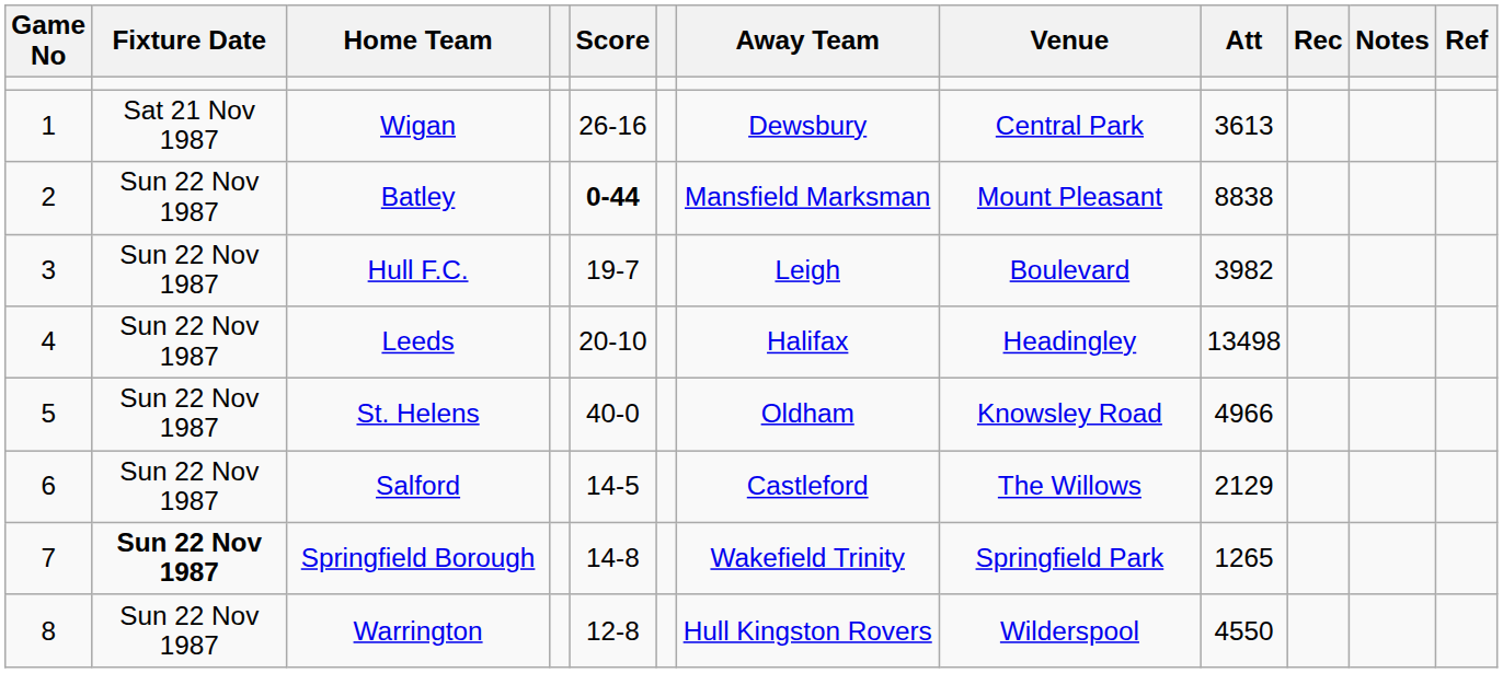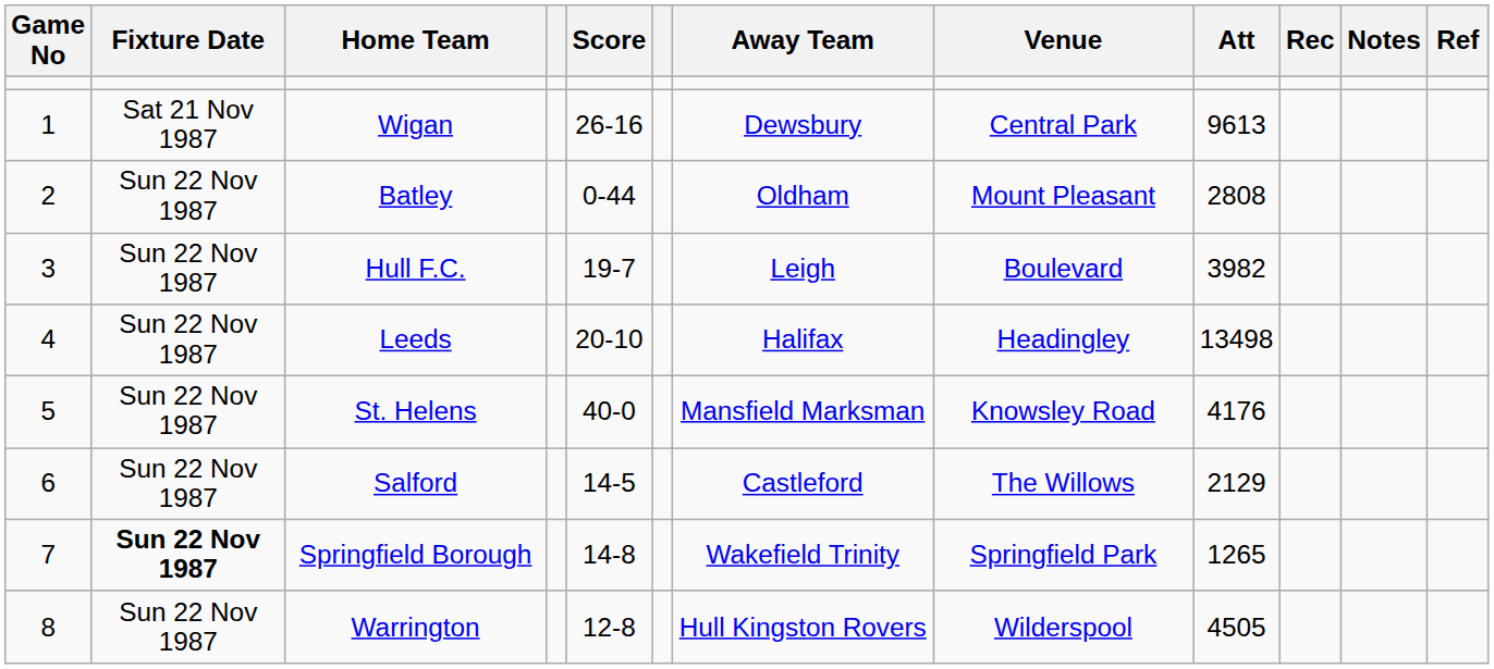 <table class="wikitable" style="text-align:center;">
 <tr>
 <th width=10 abbr="No">Game No</th>
 <th width=110 abbr="Date">Fixture Date</th>
 <th width=150 abbr="Home Team">Home Team</th>
 <th width=5 abbr="space"></th>
 <th width=20 abbr="Score">Score</th>
 <th width=5 abbr="space"></th>
 <th width=150 abbr="Away Team">Away Team</th>
 <th width=150 abbr="Venue">Venue</th>
 <th width=30 abbr="Att">Att</th>
 <th width=30 abbr="Rec">Rec</th>
 <th width=20 abbr="Notes">Notes</th>
 <th width=30 abbr="Ref">Ref</th>
 </tr>
 <tr>
 <td></td>
 <td></td>
 <td></td>
 <td></td>
 <td></td>
 <td></td>
 <td></td>
 <td></td>
 <td></td>
 <td></td>
 <td></td>
 <td></td>
 </tr>
 <tr>
 <td>1</td>
 <td>Sat 21 Nov 1987</td>
 <td><a href='#'>Wigan</a></td>
 <td></td>
 <td>26-16</td>
 <td></td>
 <td><a href='#'>Dewsbury</a></td>
 <td><a href='#'>Central Park</a></td>
-<td>3613</td>
+<td>9613</td>
 <td></td>
 <td></td>
 <td></td>
 </tr>
 <tr>
 <td>2</td>
 <td>Sun 22 Nov 1987</td>
 <td><a href='#'>Batley</a></td>
 <td></td>
-<td><strong>0-44</strong></td>
+<td>0-44</td>
 <td></td>
-<td><a href='#'>Mansfield Marksman</a></td>
+<td><a href='#'>Oldham</a></td>
 <td><a href='#'>Mount Pleasant</a></td>
-<td>8838</td>
+<td>2808</td>
 <td></td>
 <td></td>
 <td></td>
 </tr>
 <tr>
 <td>3</td>
 <td>Sun 22 Nov 1987</td>
 <td><a href='#'>Hull F.C.</a></td>
 <td></td>
 <td>19-7</td>
 <td></td>
 <td><a href='#'>Leigh</a></td>
 <td><a href='#'>Boulevard</a></td>
 <td>3982</td>
 <td></td>
 <td></td>
 <td></td>
 </tr>
 <tr>
 <td>4</td>
 <td>Sun 22 Nov 1987</td>
 <td><a href='#'>Leeds</a></td>
 <td></td>
 <td>20-10</td>
 <td></td>
 <td><a href='#'>Halifax</a></td>
 <td><a href='#'>Headingley</a></td>
 <td>13498</td>
 <td></td>
 <td></td>
 <td></td>
 </tr>
 <tr>
 <td>5</td>
 <td>Sun 22 Nov 1987</td>
 <td><a href='#'>St. Helens</a></td>
 <td></td>
 <td>40-0</td>
 <td></td>
-<td><a href='#'>Oldham</a></td>
+<td><a href='#'>Mansfield Marksman</a></td>
 <td><a href='#'>Knowsley Road</a></td>
-<td>4966</td>
+<td>4176</td>
 <td></td>
 <td></td>
 <td></td>
 </tr>
 <tr>
 <td>6</td>
 <td>Sun 22 Nov 1987</td>
 <td><a href='#'>Salford</a></td>
 <td></td>
 <td>14-5</td>
 <td></td>
 <td><a href='#'>Castleford</a></td>
 <td><a href='#'>The Willows</a></td>
 <td>2129</td>
 <td></td>
 <td></td>
 <td></td>
 </tr>
 <tr>
 <td>7</td>
 <td><strong>Sun 22 Nov 1987</strong></td>
 <td><a href='#'>Springfield Borough</a></td>
 <td></td>
 <td>14-8</td>
 <td></td>
 <td><a href='#'>Wakefield Trinity</a></td>
 <td><a href='#'>Springfield Park</a></td>
 <td>1265</td>
 <td></td>
 <td></td>
 <td></td>
 </tr>
 <tr>
 <td>8</td>
 <td>Sun 22 Nov 1987</td>
 <td><a href='#'>Warrington</a></td>
 <td></td>
 <td>12-8</td>
 <td></td>
 <td><a href='#'>Hull Kingston Rovers</a></td>
 <td><a href='#'>Wilderspool</a></td>
-<td>4550</td>
+<td>4505</td>
 <td></td>
 <td></td>
 <td></td>
 </tr>
 </table>
